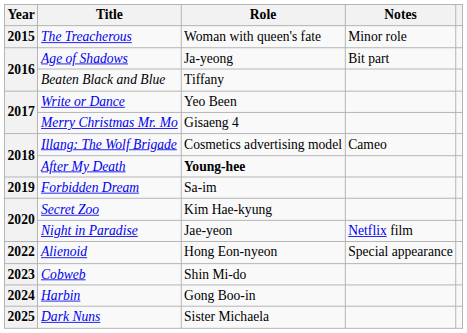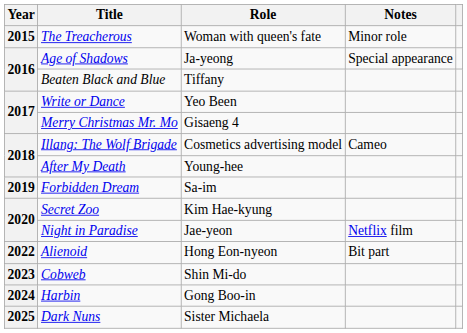 <table class="wikitable plainrowheaders sortable">
 <tr>
 <th scope="col">Year</th>
 <th scope="col">Title</th>
 <th scope="col">Role</th>
 <th scope="col" class="unsortable">Notes</th>
 <th scope="col" class="unsortable"></th>
 </tr>
 <tr>
 <th scope="row">2015</th>
 <td><em><a href='#'>The Treacherous</a></em></td>
 <td>Woman with queen's fate</td>
 <td>Minor role</td>
 <td style="text-align:center"></td>
 </tr>
 <tr>
 <th scope="row" rowspan="2">2016</th>
 <td><em><a href='#'>Age of Shadows</a></em></td>
 <td>Ja-yeong</td>
-<td>Bit part</td>
+<td>Special appearance</td>
 <td style="text-align:center"></td>
 </tr>
 <tr>
 <td><em>Beaten Black and Blue</em></td>
 <td>Tiffany</td>
 <td></td>
 <td style="text-align:center"></td>
 </tr>
 <tr>
 <th scope="row" rowspan="2">2017</th>
 <td><em><a href='#'>Write or Dance</a></em></td>
 <td>Yeo Been</td>
 <td></td>
 <td style="text-align:center"></td>
 </tr>
 <tr>
 <td><em><a href='#'>Merry Christmas Mr. Mo</a></em></td>
 <td>Gisaeng 4</td>
 <td></td>
 <td style="text-align:center"></td>
 </tr>
 <tr>
 <th scope="row" rowspan="2">2018</th>
 <td><em><a href='#'>Illang: The Wolf Brigade</a></em></td>
 <td>Cosmetics advertising model</td>
 <td>Cameo</td>
 <td style="text-align:center"></td>
 </tr>
 <tr>
 <td><em><a href='#'>After My Death</a></em></td>
-<td><strong>Young-hee</strong></td>
+<td>Young-hee</td>
 <td></td>
 <td style="text-align:center"></td>
 </tr>
 <tr>
 <th scope="row">2019</th>
 <td><em><a href='#'>Forbidden Dream</a></em></td>
 <td>Sa-im</td>
 <td></td>
 <td style="text-align:center"></td>
 </tr>
 <tr>
 <th scope="row" rowspan="2">2020</th>
 <td><em><a href='#'>Secret Zoo</a></em></td>
 <td>Kim Hae-kyung</td>
 <td></td>
 <td style="text-align:center"></td>
 </tr>
 <tr>
 <td><em><a href='#'>Night in Paradise</a></em></td>
 <td>Jae-yeon</td>
 <td><a href='#'>Netflix</a> film</td>
 <td style="text-align:center"></td>
 </tr>
 <tr>
 <th scope="row">2022</th>
 <td><em><a href='#'>Alienoid</a></em></td>
 <td>Hong Eon-nyeon</td>
-<td>Special appearance</td>
+<td>Bit part</td>
 <td style="text-align:center"></td>
 </tr>
 <tr>
 <th scope="row">2023</th>
 <td><em><a href='#'>Cobweb</a></em></td>
 <td>Shin Mi-do</td>
 <td></td>
 <td style="text-align:center"></td>
 </tr>
 <tr>
 <th scope="row">2024</th>
 <td><em><a href='#'>Harbin</a></em></td>
 <td>Gong Boo-in</td>
 <td></td>
 <td style="text-align:center"></td>
 </tr>
 <tr>
 <th scope="row">2025</th>
 <td><em><a href='#'>Dark Nuns</a></em></td>
 <td>Sister Michaela</td>
 <td></td>
 <td style="text-align:center"></td>
 </tr>
 </table>
